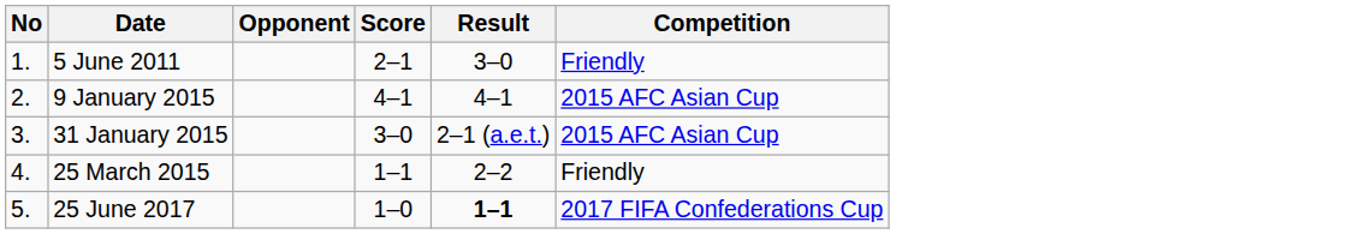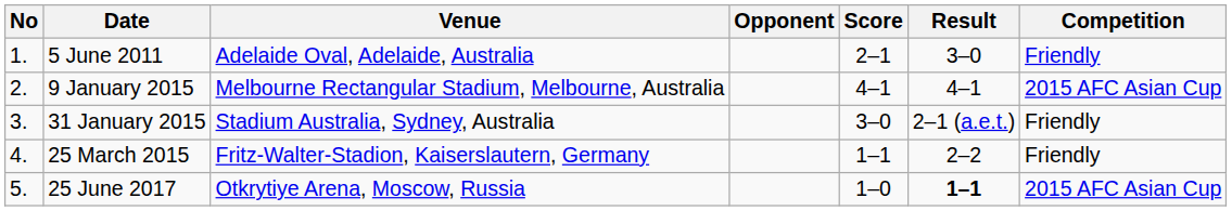 <table class="wikitable">
 <tr>
 <th>No</th>
 <th>Date</th>
+<th>Venue</th>
 <th>Opponent</th>
 <th>Score</th>
 <th>Result</th>
 <th>Competition</th>
 </tr>
 <tr>
 <td>1.</td>
 <td>5 June 2011</td>
+<td><a href='#'>Adelaide Oval</a>, <a href='#'>Adelaide</a>, <a href='#'>Australia</a></td>
 <td></td>
 <td align=center>2–1</td>
 <td align="center">3–0</td>
 <td><a href='#'>Friendly</a></td>
 </tr>
 <tr>
 <td>2.</td>
 <td>9 January 2015</td>
+<td><a href='#'>Melbourne Rectangular Stadium</a>, <a href='#'>Melbourne</a>, Australia</td>
 <td></td>
 <td align=center>4–1</td>
 <td align="center">4–1</td>
 <td><a href='#'>2015 AFC Asian Cup</a></td>
 </tr>
 <tr>
 <td>3.</td>
 <td>31 January 2015</td>
+<td><a href='#'>Stadium Australia</a>, <a href='#'>Sydney</a>, Australia</td>
 <td></td>
 <td align=center>3–0</td>
 <td align="center">2–1 (<a href='#'>a.e.t.</a>)</td>
-<td><a href='#'>2015 AFC Asian Cup</a></td>
+<td>Friendly</td>
 </tr>
 <tr>
 <td>4.</td>
 <td>25 March 2015</td>
+<td><a href='#'>Fritz-Walter-Stadion</a>, <a href='#'>Kaiserslautern</a>, <a href='#'>Germany</a></td>
 <td></td>
 <td align=center>1–1</td>
 <td align="center">2–2</td>
 <td>Friendly</td>
 </tr>
 <tr>
 <td>5.</td>
 <td>25 June 2017</td>
+<td><a href='#'>Otkrytiye Arena</a>, <a href='#'>Moscow</a>, <a href='#'>Russia</a></td>
 <td></td>
 <td align=center>1–0</td>
 <td align="center"><strong>1–1</strong></td>
-<td><a href='#'>2017 FIFA Confederations Cup</a></td>
+<td><a href='#'>2015 AFC Asian Cup</a></td>
 </tr>
 </table>
